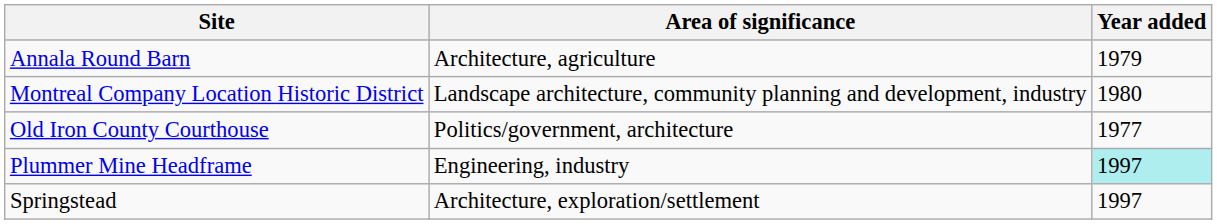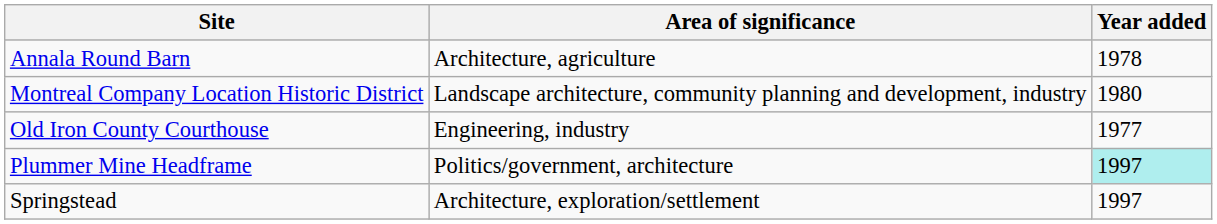 <table class="wikitable">
 <tr>
 <th>Site</th>
 <th>Area of significance</th>
 <th>Year added</th>
 </tr>
 <tr>
 <td><a href='#'>Annala Round Barn</a></td>
 <td>Architecture, agriculture</td>
-<td>1979</td>
+<td>1978</td>
 </tr>
 <tr>
 <td><a href='#'>Montreal Company Location Historic District</a></td>
 <td>Landscape architecture, community planning and development, industry</td>
 <td>1980</td>
 </tr>
 <tr>
 <td><a href='#'>Old Iron County Courthouse</a></td>
-<td>Politics/government, architecture</td>
+<td>Engineering, industry</td>
 <td>1977</td>
 </tr>
 <tr>
 <td><a href='#'>Plummer Mine Headframe</a></td>
-<td>Engineering, industry</td>
+<td>Politics/government, architecture</td>
 <td style="background: paleturquoise;">1997</td>
 </tr>
 <tr>
 <td>Springstead</td>
 <td>Architecture, exploration/settlement</td>
 <td>1997</td>
 </tr>
 </table>
